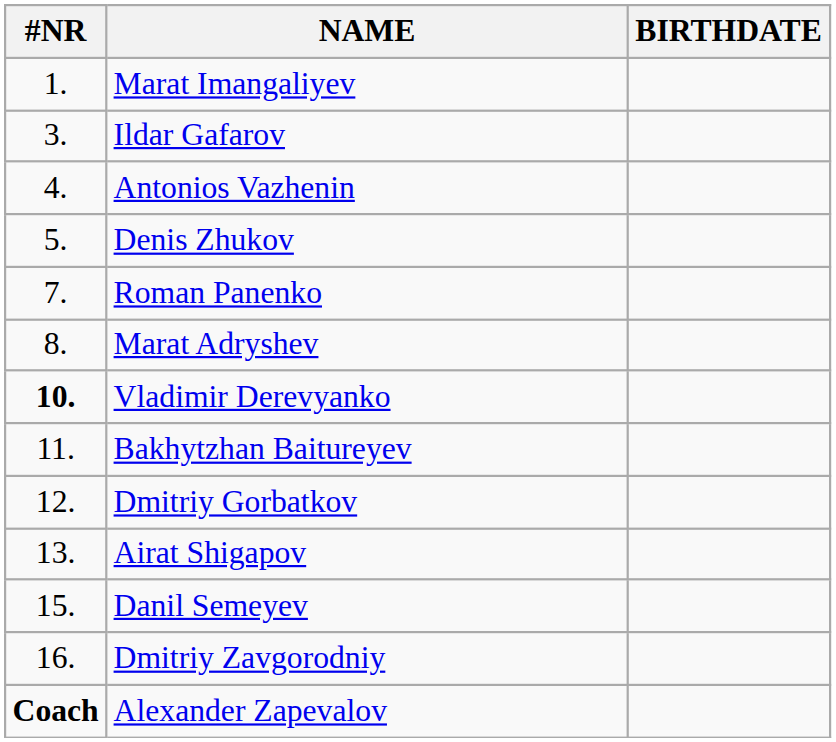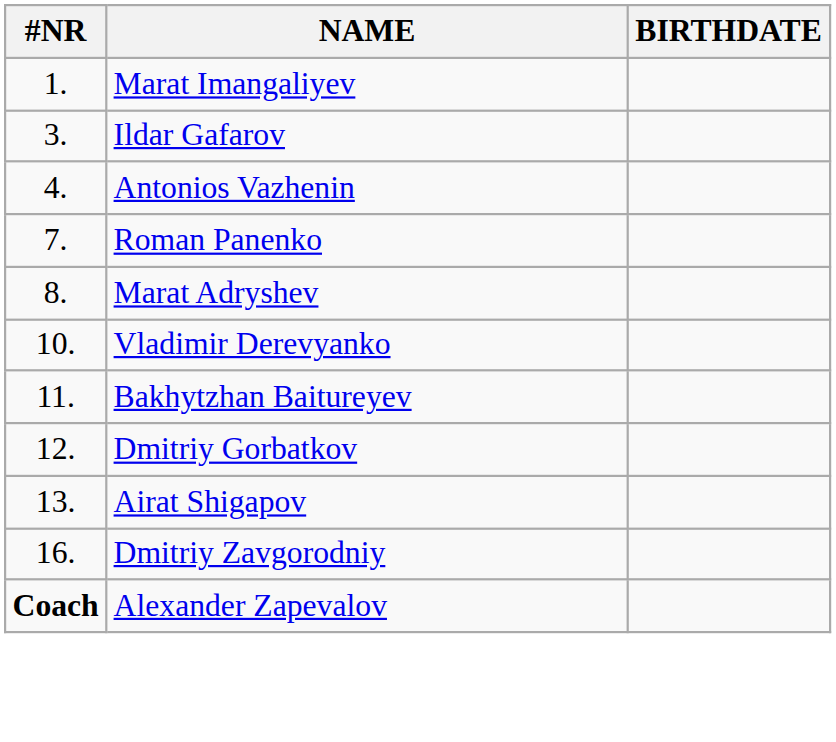 <table class="wikitable" style="border-collapse: collapse; font-size: 90%;">
 <tr>
 <th>#NR</th>
 <th align="left" style="width: 16em">NAME</th>
 <th>BIRTHDATE</th>
 </tr>
 <tr>
 <td align="center">1.</td>
 <td><a href='#'>Marat Imangaliyev</a></td>
 <td align="center"></td>
 </tr>
 <tr>
 <td align="center">3.</td>
 <td><a href='#'>Ildar Gafarov</a></td>
 <td align="center"></td>
 </tr>
 <tr>
 <td align="center">4.</td>
 <td><a href='#'>Antonios Vazhenin</a></td>
 <td align="center"></td>
 </tr>
 <tr>
-<td align="center">5.</td>
-<td><a href='#'>Denis Zhukov</a></td>
-<td align="center"></td>
-</tr>
-<tr>
 <td align="center">7.</td>
 <td><a href='#'>Roman Panenko</a></td>
 <td align="center"></td>
 </tr>
 <tr>
 <td align="center">8.</td>
 <td><a href='#'>Marat Adryshev</a></td>
 <td align="center"></td>
 </tr>
 <tr>
-<td align="center"><strong>10.</strong></td>
+<td align="center">10.</td>
 <td><a href='#'>Vladimir Derevyanko</a></td>
 <td align="center"></td>
 </tr>
 <tr>
 <td align="center">11.</td>
 <td><a href='#'>Bakhytzhan Baitureyev</a></td>
 <td align="center"></td>
 </tr>
 <tr>
 <td align="center">12.</td>
 <td><a href='#'>Dmitriy Gorbatkov</a></td>
 <td align="center"></td>
 </tr>
 <tr>
 <td align="center">13.</td>
 <td><a href='#'>Airat Shigapov</a></td>
 <td align="center"></td>
 </tr>
 <tr>
-<td align="center">15.</td>
-<td><a href='#'>Danil Semeyev</a></td>
-<td align="center"></td>
-</tr>
-<tr>
 <td align="center">16.</td>
 <td><a href='#'>Dmitriy Zavgorodniy</a></td>
 <td align="center"></td>
 </tr>
 <tr>
 <td align="center"><strong>Coach</strong></td>
 <td><a href='#'>Alexander Zapevalov</a></td>
 <td align="center"></td>
 </tr>
 </table>
